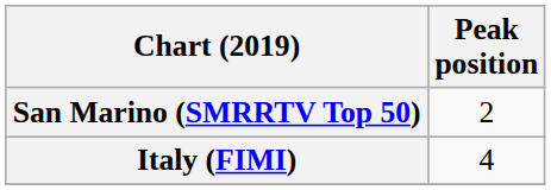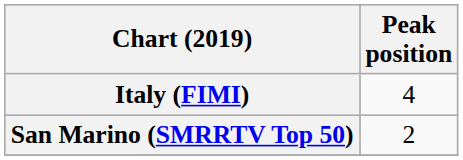 <table class="wikitable plainrowheaders sortable" style="text-align:center;">
 <tr>
 <th>Chart (2019)</th>
 <th>Peak<br>position</th>
 </tr>
 <tr>
+<th scope="row">Italy (<a href='#'>FIMI</a>)</th>
+<td>4</td>
+</tr>
+<tr>
 <th scope="row">San Marino (<a href='#'>SMRRTV Top 50</a>)</th>
 <td>2</td>
 </tr>
 <tr>
-<th scope="row">Italy (<a href='#'>FIMI</a>)</th>
-<td>4</td>
-</tr>
-<tr>
 </tr>
 </table>
